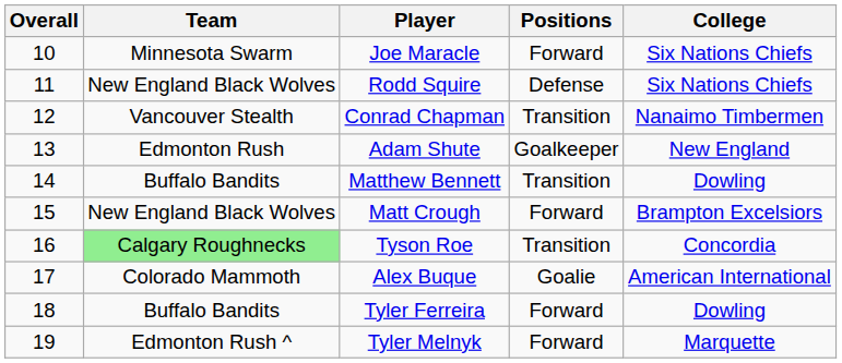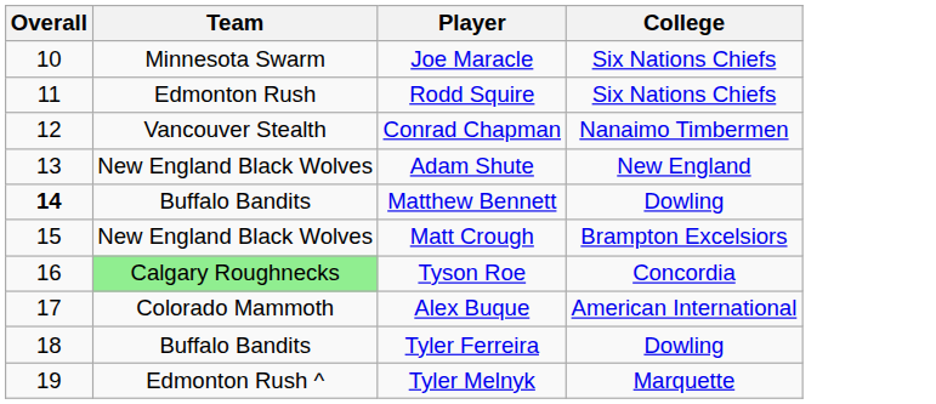 <table class="wikitable" style="text-align:center">
 <tr>
 <th>Overall</th>
 <th>Team</th>
 <th>Player</th>
-<th>Positions</th>
 <th>College</th>
 </tr>
 <tr>
 <td>10</td>
 <td>Minnesota Swarm</td>
 <td><a href='#'>Joe Maracle</a></td>
-<td>Forward</td>
 <td><a href='#'>Six Nations Chiefs</a></td>
 </tr>
 <tr>
 <td>11</td>
-<td>New England Black Wolves</td>
+<td>Edmonton Rush</td>
 <td><a href='#'>Rodd Squire</a></td>
-<td>Defense</td>
 <td><a href='#'>Six Nations Chiefs</a></td>
 </tr>
 <tr>
 <td>12</td>
 <td>Vancouver Stealth</td>
 <td><a href='#'>Conrad Chapman</a></td>
-<td>Transition</td>
 <td><a href='#'>Nanaimo Timbermen</a></td>
 </tr>
 <tr>
 <td>13</td>
-<td>Edmonton Rush</td>
+<td>New England Black Wolves</td>
 <td><a href='#'>Adam Shute</a></td>
-<td>Goalkeeper</td>
 <td><a href='#'>New England</a></td>
 </tr>
 <tr>
-<td>14</td>
+<td><strong>14</strong></td>
 <td>Buffalo Bandits</td>
 <td><a href='#'>Matthew Bennett</a></td>
-<td>Transition</td>
 <td><a href='#'>Dowling</a></td>
 </tr>
 <tr>
 <td>15</td>
 <td>New England Black Wolves</td>
 <td><a href='#'>Matt Crough</a></td>
-<td>Forward</td>
 <td><a href='#'>Brampton Excelsiors</a></td>
 </tr>
 <tr>
 <td>16</td>
 <td style="background: lightgreen;">Calgary Roughnecks</td>
 <td><a href='#'>Tyson Roe</a></td>
-<td>Transition</td>
 <td><a href='#'>Concordia</a></td>
 </tr>
 <tr>
 <td>17</td>
 <td>Colorado Mammoth</td>
 <td><a href='#'>Alex Buque</a></td>
-<td>Goalie</td>
 <td><a href='#'>American International</a></td>
 </tr>
 <tr>
 <td>18</td>
 <td>Buffalo Bandits</td>
 <td><a href='#'>Tyler Ferreira</a></td>
-<td>Forward</td>
 <td><a href='#'>Dowling</a></td>
 </tr>
 <tr>
 <td>19</td>
 <td>Edmonton Rush ^</td>
 <td><a href='#'>Tyler Melnyk</a></td>
-<td>Forward</td>
 <td><a href='#'>Marquette</a></td>
 </tr>
 </table>
